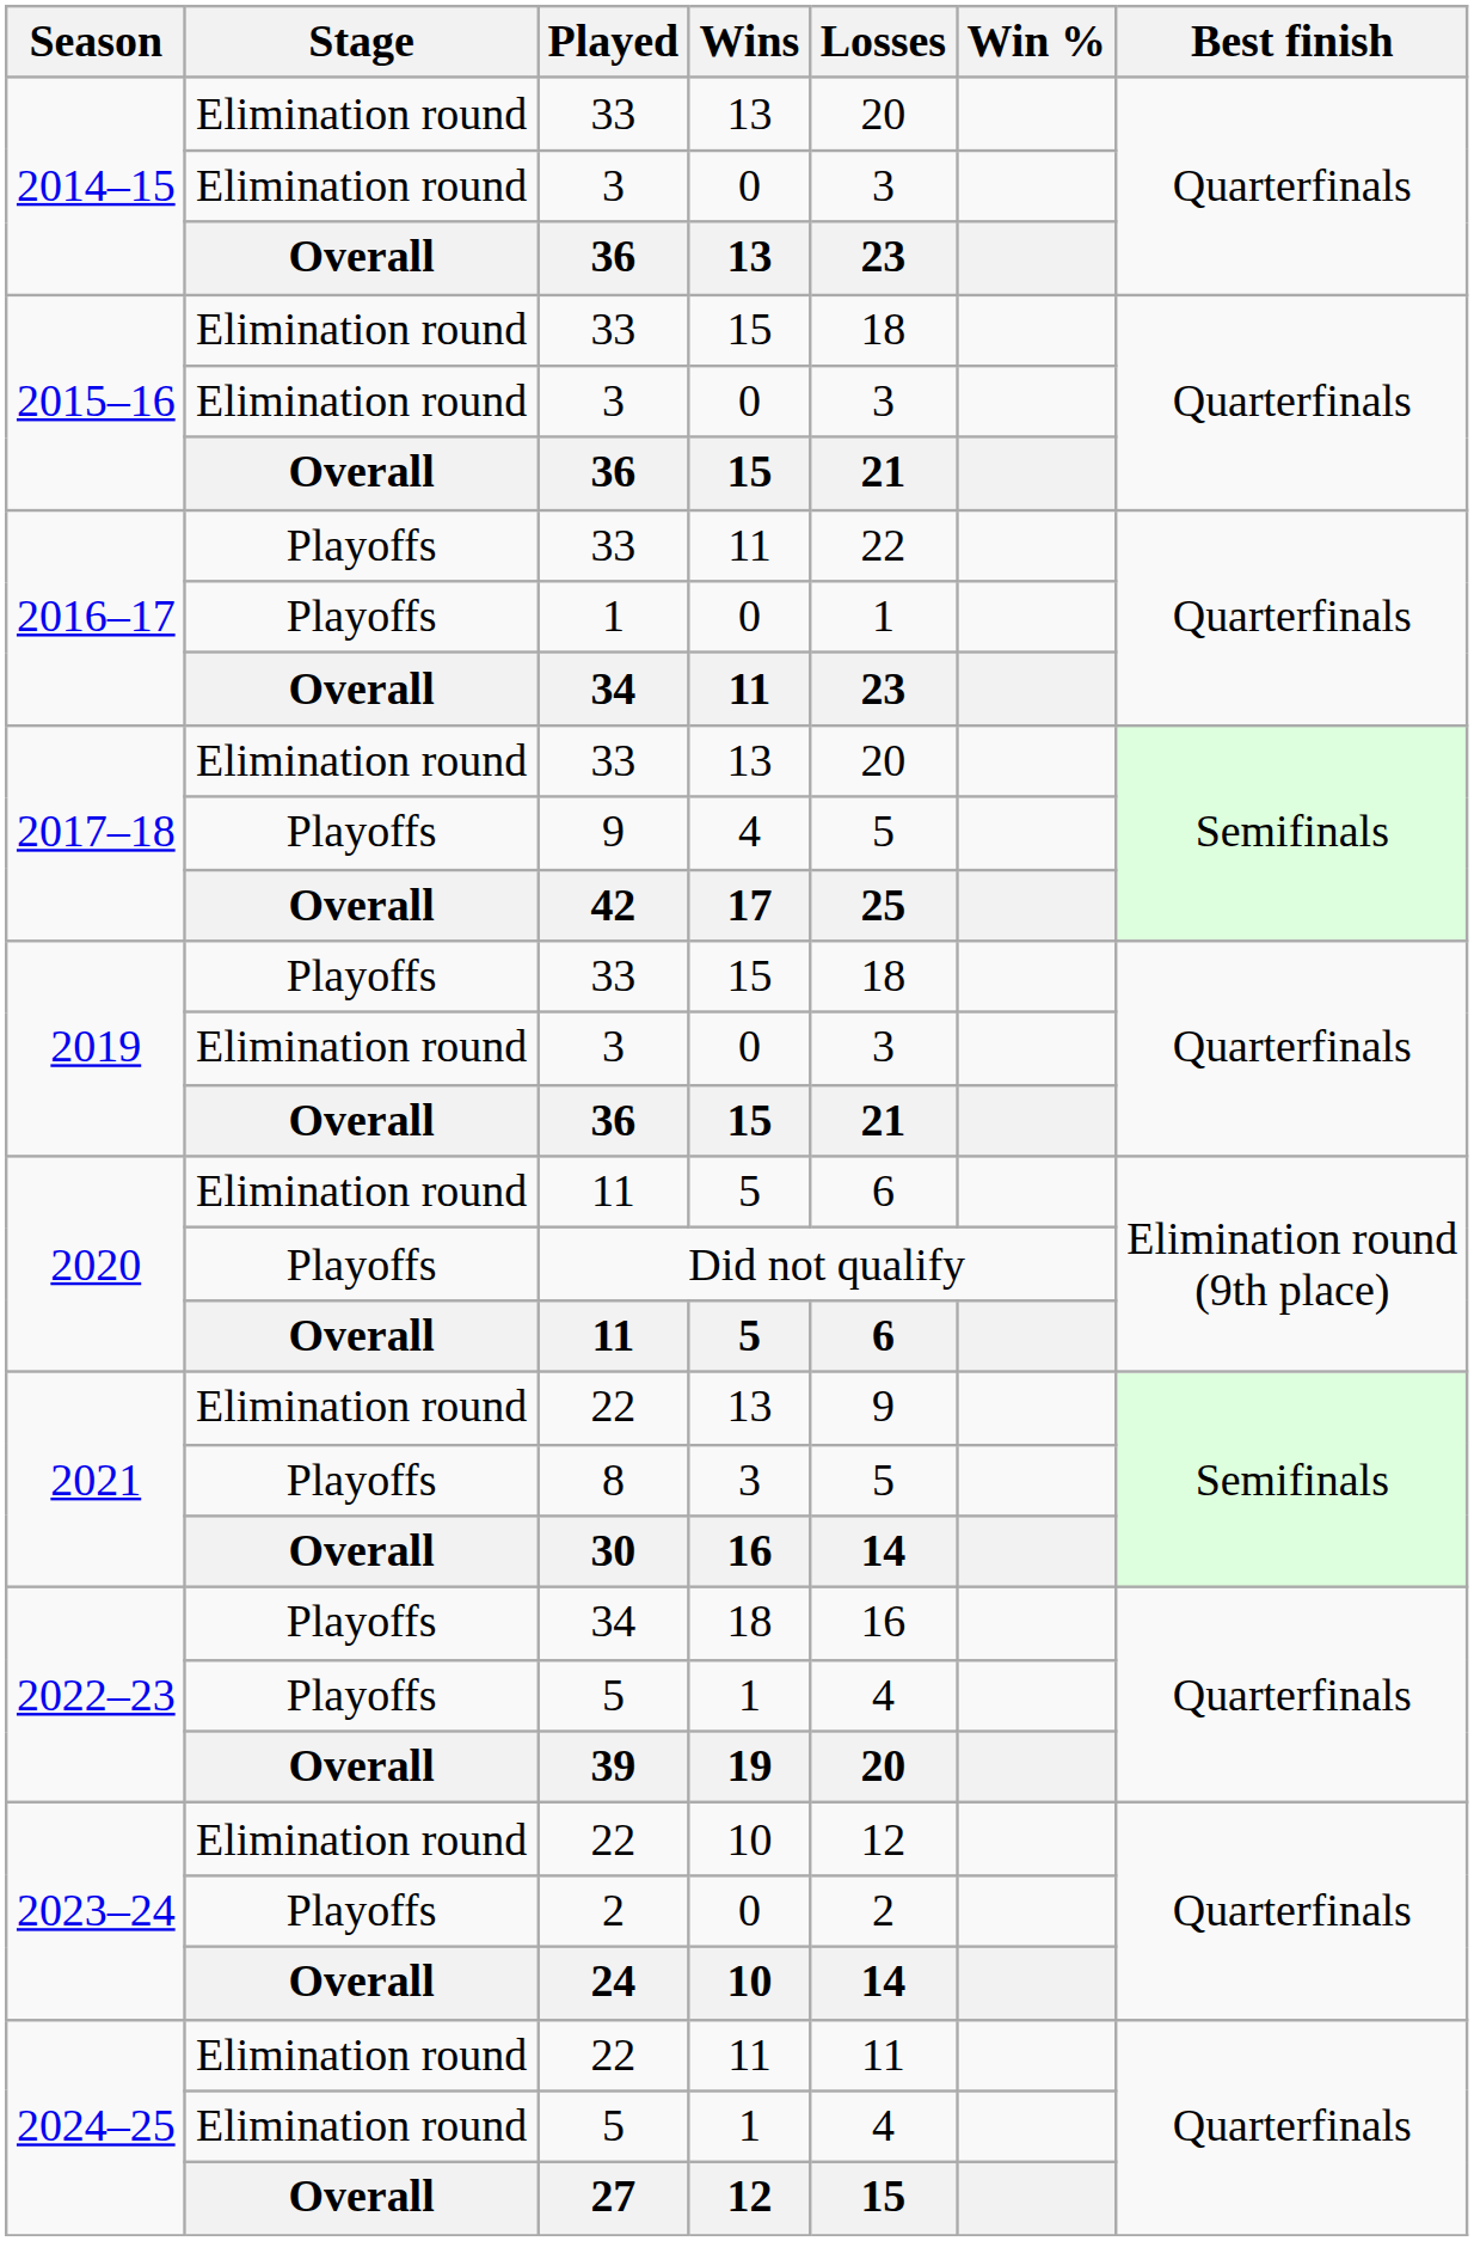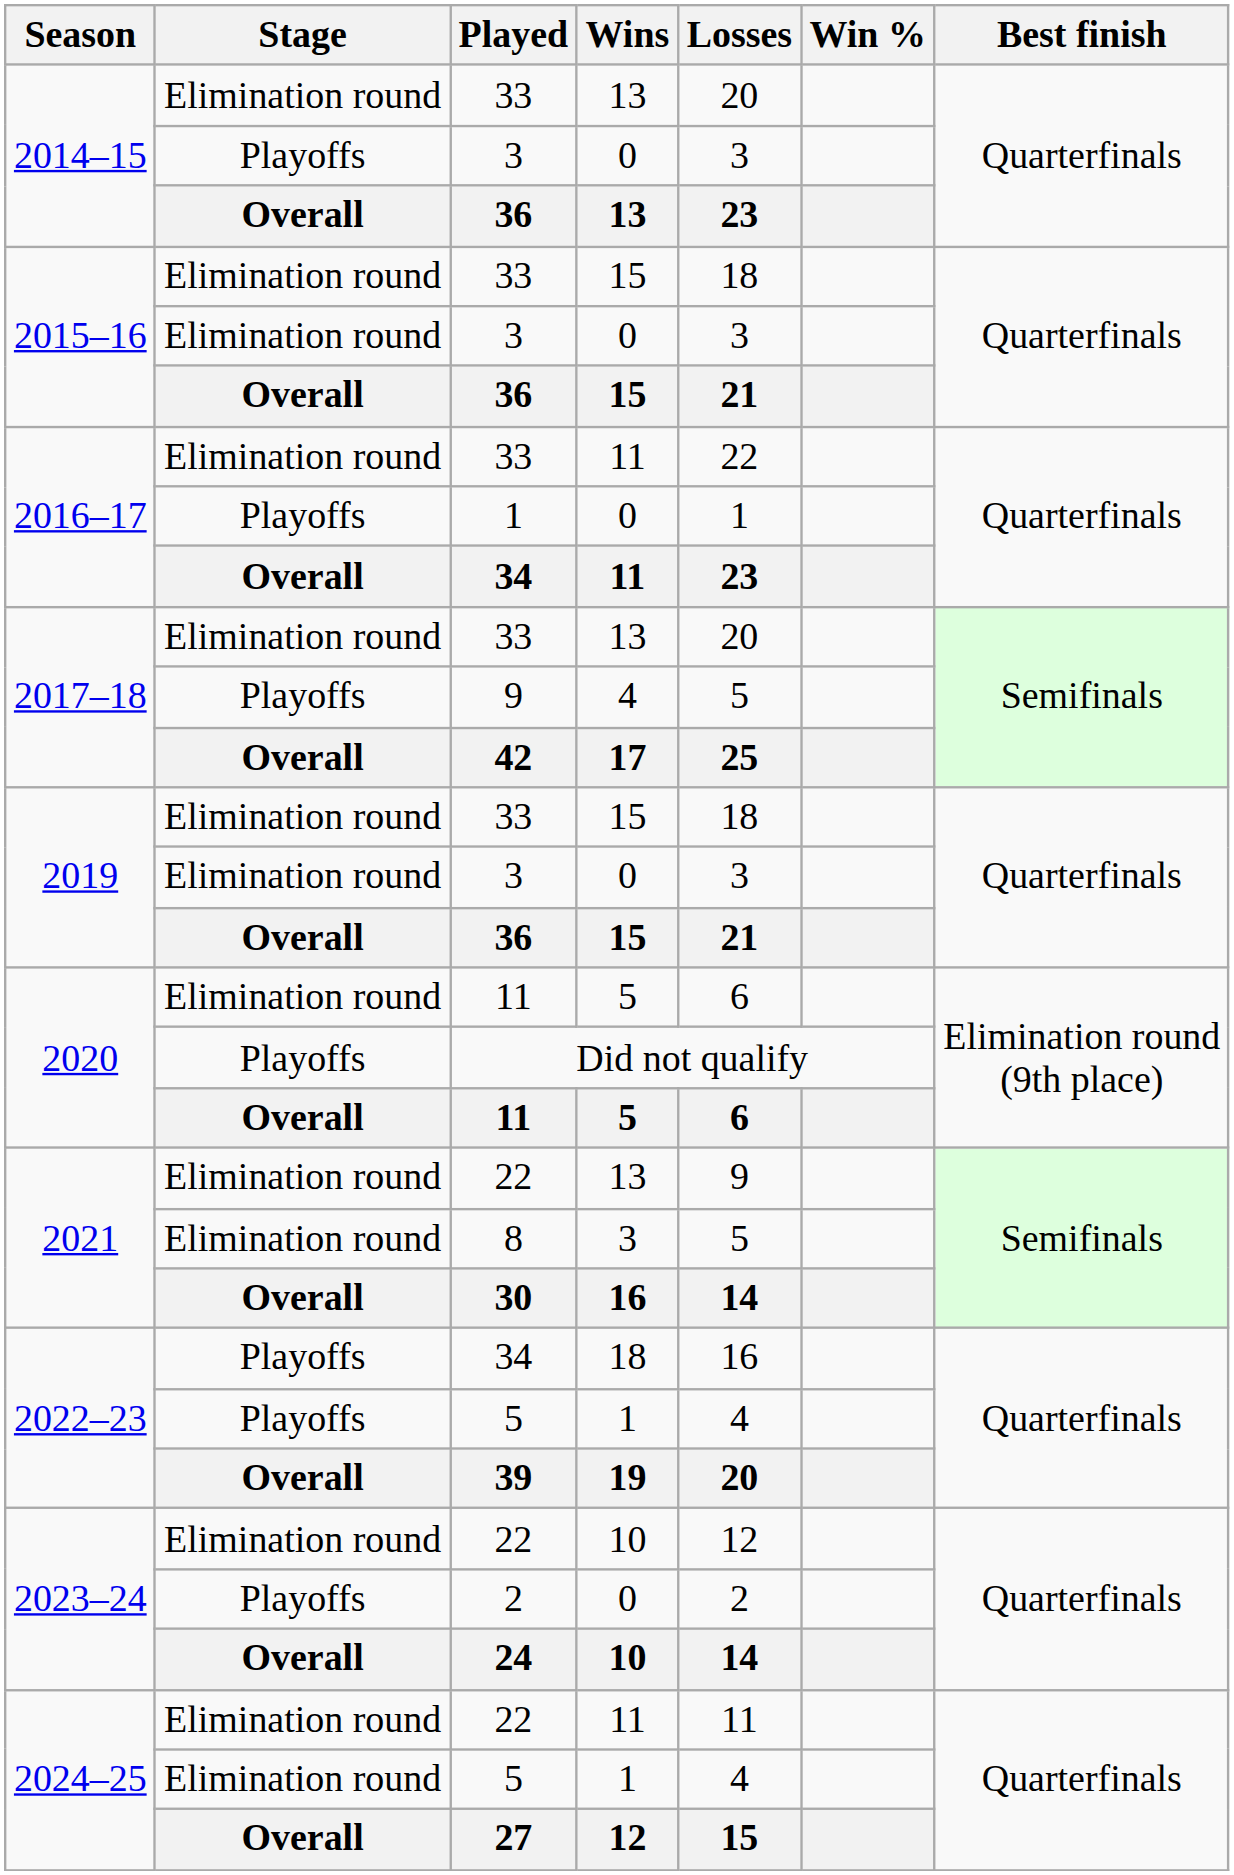 <table class="wikitable" style="text-align:center">
 <tr>
 <th>Season</th>
 <th>Stage</th>
 <th>Played</th>
 <th>Wins</th>
 <th>Losses</th>
 <th>Win %</th>
 <th>Best finish</th>
 </tr>
 <tr>
 <td rowspan=3><a href='#'>2014–15</a> <br> </td>
 <td>Elimination round</td>
 <td>33</td>
 <td>13</td>
 <td>20</td>
 <td></td>
 <td rowspan=3>Quarterfinals</td>
 </tr>
 <tr>
-<td>Elimination round</td>
+<td>Playoffs</td>
 <td>3</td>
 <td>0</td>
 <td>3</td>
 <td></td>
 </tr>
 <tr>
 <th>Overall</th>
 <th>36</th>
 <th>13</th>
 <th>23</th>
 <th></th>
 </tr>
 <tr>
 <td rowspan=3><a href='#'>2015–16</a> <br> </td>
 <td>Elimination round</td>
 <td>33</td>
 <td>15</td>
 <td>18</td>
 <td></td>
 <td rowspan=3>Quarterfinals</td>
 </tr>
 <tr>
 <td>Elimination round</td>
 <td>3</td>
 <td>0</td>
 <td>3</td>
 <td></td>
 </tr>
 <tr>
 <th>Overall</th>
 <th>36</th>
 <th>15</th>
 <th>21</th>
 <th></th>
 </tr>
 <tr>
 <td rowspan=3><a href='#'>2016–17</a> <br> </td>
-<td>Playoffs</td>
+<td>Elimination round</td>
 <td>33</td>
 <td>11</td>
 <td>22</td>
 <td></td>
 <td rowspan=3>Quarterfinals</td>
 </tr>
 <tr>
 <td>Playoffs</td>
 <td>1</td>
 <td>0</td>
 <td>1</td>
 <td></td>
 </tr>
 <tr>
 <th>Overall</th>
 <th>34</th>
 <th>11</th>
 <th>23</th>
 <th></th>
 </tr>
 <tr>
 <td rowspan=3><a href='#'>2017–18</a> <br> </td>
 <td>Elimination round</td>
 <td>33</td>
 <td>13</td>
 <td>20</td>
 <td></td>
 <td rowspan=3 bgcolor="#DDFFDD">Semifinals</td>
 </tr>
 <tr>
 <td>Playoffs</td>
 <td>9</td>
 <td>4</td>
 <td>5</td>
 <td></td>
 </tr>
 <tr>
 <th>Overall</th>
 <th>42</th>
 <th>17</th>
 <th>25</th>
 <th></th>
 </tr>
 <tr>
 <td rowspan=3><a href='#'>2019</a> <br> </td>
-<td>Playoffs</td>
+<td>Elimination round</td>
 <td>33</td>
 <td>15</td>
 <td>18</td>
 <td></td>
 <td rowspan=3>Quarterfinals</td>
 </tr>
 <tr>
 <td>Elimination round</td>
 <td>3</td>
 <td>0</td>
 <td>3</td>
 <td></td>
 </tr>
 <tr>
 <th>Overall</th>
 <th>36</th>
 <th>15</th>
 <th>21</th>
 <th></th>
 </tr>
 <tr>
 <td rowspan=3><a href='#'>2020</a> <br> </td>
 <td>Elimination round</td>
 <td>11</td>
 <td>5</td>
 <td>6</td>
 <td></td>
 <td rowspan=3>Elimination round <br> (9th place)</td>
 </tr>
 <tr>
 <td>Playoffs</td>
 <td colspan=4>Did not qualify</td>
 </tr>
 <tr>
 <th>Overall</th>
 <th>11</th>
 <th>5</th>
 <th>6</th>
 <th></th>
 </tr>
 <tr>
 <td rowspan=3><a href='#'>2021</a> <br> </td>
 <td>Elimination round</td>
 <td>22</td>
 <td>13</td>
 <td>9</td>
 <td></td>
 <td rowspan=3 bgcolor="#DDFFDD">Semifinals</td>
 </tr>
 <tr>
-<td>Playoffs</td>
+<td>Elimination round</td>
 <td>8</td>
 <td>3</td>
 <td>5</td>
 <td></td>
 </tr>
 <tr>
 <th>Overall</th>
 <th>30</th>
 <th>16</th>
 <th>14</th>
 <th></th>
 </tr>
 <tr>
 <td rowspan=3><a href='#'>2022–23</a> <br> </td>
 <td>Playoffs</td>
 <td>34</td>
 <td>18</td>
 <td>16</td>
 <td></td>
 <td rowspan=3>Quarterfinals</td>
 </tr>
 <tr>
 <td>Playoffs</td>
 <td>5</td>
 <td>1</td>
 <td>4</td>
 <td></td>
 </tr>
 <tr>
 <th>Overall</th>
 <th>39</th>
 <th>19</th>
 <th>20</th>
 <th></th>
 </tr>
 <tr>
 <td rowspan=3><a href='#'>2023–24</a> <br> </td>
 <td>Elimination round</td>
 <td>22</td>
 <td>10</td>
 <td>12</td>
 <td></td>
 <td rowspan=3>Quarterfinals</td>
 </tr>
 <tr>
 <td>Playoffs</td>
 <td>2</td>
 <td>0</td>
 <td>2</td>
 <td></td>
 </tr>
 <tr>
 <th>Overall</th>
 <th>24</th>
 <th>10</th>
 <th>14</th>
 <th></th>
 </tr>
 <tr>
 <td rowspan=3><a href='#'>2024–25</a> <br> </td>
 <td>Elimination round</td>
 <td>22</td>
 <td>11</td>
 <td>11</td>
 <td></td>
 <td rowspan=3>Quarterfinals</td>
 </tr>
 <tr>
 <td>Elimination round</td>
 <td>5</td>
 <td>1</td>
 <td>4</td>
 <td></td>
 </tr>
 <tr>
 <th>Overall</th>
 <th>27</th>
 <th>12</th>
 <th>15</th>
 <th></th>
 </tr>
 </table>
